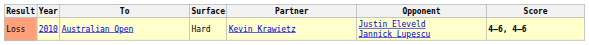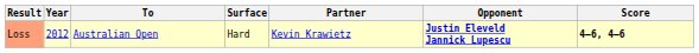 <table class="sortable wikitable" style=font-size:97%>
 <tr>
 <th>Result</th>
 <th>Year</th>
 <th width=200>To</th>
 <th>Surface</th>
 <th width=200>Partner</th>
 <th width=200>Opponent</th>
 <th width=150>Score</th>
 </tr>
 <tr style="background:#ffc;">
 <td style="background:#ffa07a;">Loss</td>
-<td><a href='#'>2010</a></td>
+<td><a href='#'>2012</a></td>
 <td><a href='#'>Australian Open</a></td>
 <td>Hard</td>
 <td> <a href='#'>Kevin Krawietz</a></td>
-<td> <a href='#'>Justin Eleveld</a><br> <a href='#'>Jannick Lupescu</a></td>
+<td><strong> <a href='#'>Justin Eleveld</a><br> <a href='#'>Jannick Lupescu</a></strong></td>
 <td><strong>4–6, 4–6</strong></td>
 </tr>
 </table>
